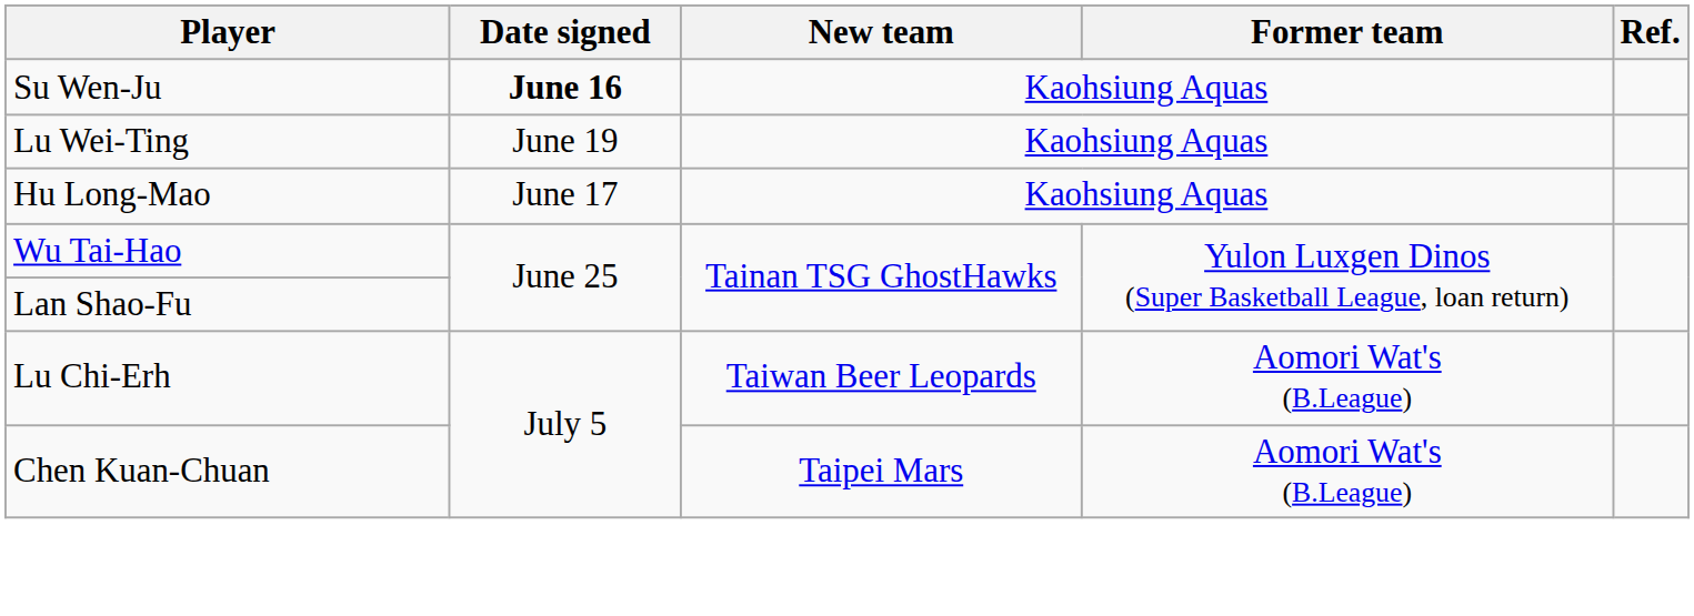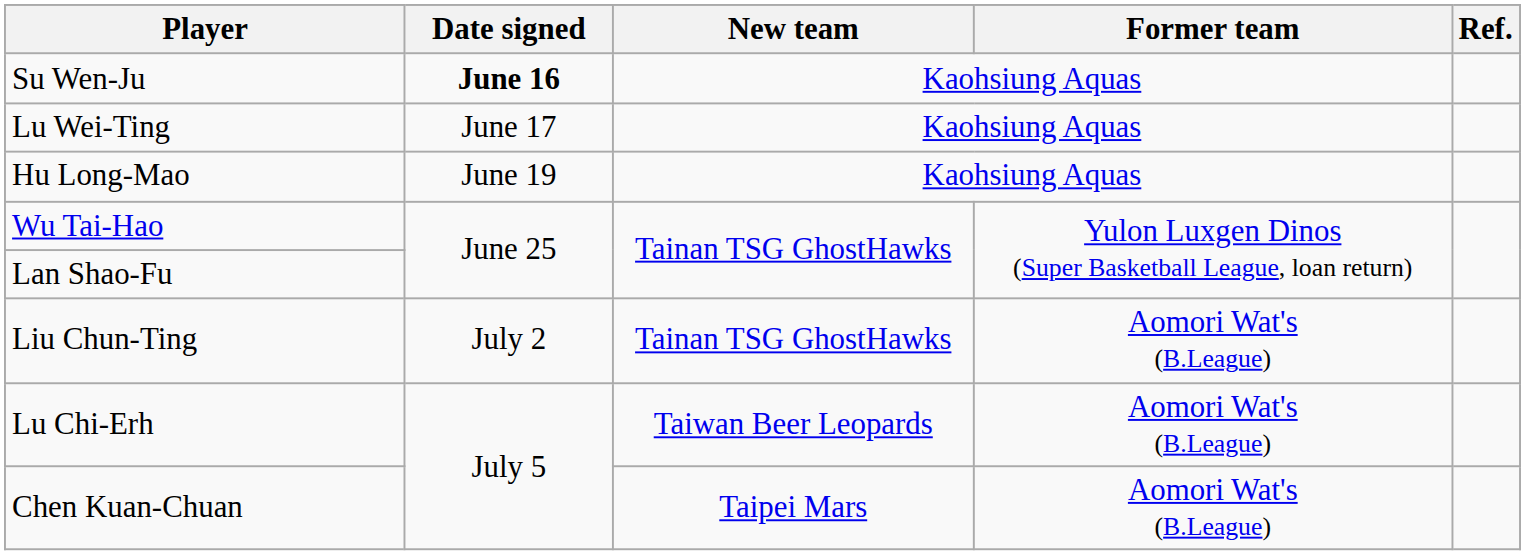 <table class="wikitable sortable">
 <tr>
 <th align="left" style="width:200px">Player</th>
 <th align="center" style="width:100px">Date signed</th>
 <th align="center" style="width:180px">New team</th>
 <th align="center" style="width:240px">Former team</th>
 <th class="unsortable" align="center">Ref.</th>
 </tr>
 <tr>
 <td align="left">Su Wen-Ju</td>
 <td align="center"><strong>June 16</strong></td>
 <td colspan=2 align="center"><a href='#'>Kaohsiung Aquas</a></td>
 <td align="center"></td>
 </tr>
 <tr>
 <td align="left">Lu Wei-Ting</td>
-<td align="center">June 19</td>
+<td align="center">June 17</td>
 <td colspan=2 align="center"><a href='#'>Kaohsiung Aquas</a></td>
 <td align="center"></td>
 </tr>
 <tr>
 <td align="left">Hu Long-Mao</td>
-<td align="center">June 17</td>
+<td align="center">June 19</td>
 <td colspan=2 align="center"><a href='#'>Kaohsiung Aquas</a></td>
 <td align="center"></td>
 </tr>
 <tr>
 <td align="left"><a href='#'>Wu Tai-Hao</a></td>
 <td rowspan=2 align="center">June 25</td>
 <td rowspan=2 align="center"><a href='#'>Tainan TSG GhostHawks</a></td>
 <td rowspan=2 align="center"><a href='#'>Yulon Luxgen Dinos</a><br><small>(<a href='#'>Super Basketball League</a>, loan return)</small></td>
 <td rowspan=2 align="center"></td>
 </tr>
 <tr>
 <td align="left">Lan Shao-Fu</td>
+</tr>
+<tr>
+<td align="left">Liu Chun-Ting</td>
+<td align="center">July 2</td>
+<td align="center"><a href='#'>Tainan TSG GhostHawks</a></td>
+<td align="center"><a href='#'>Aomori Wat's</a><br><small>(<a href='#'>B.League</a>)</small></td>
+<td align="center"></td>
 </tr>
 <tr>
 <td align="left">Lu Chi-Erh</td>
 <td rowspan=2 align="center">July 5</td>
 <td align="center"><a href='#'>Taiwan Beer Leopards</a></td>
 <td align="center"><a href='#'>Aomori Wat's</a><br><small>(<a href='#'>B.League</a>)</small></td>
 <td align="center"></td>
 </tr>
 <tr>
 <td align="left">Chen Kuan-Chuan</td>
 <td align="center"><a href='#'>Taipei Mars</a></td>
 <td align="center"><a href='#'>Aomori Wat's</a><br><small>(<a href='#'>B.League</a>)</small></td>
 <td align="center"></td>
 </tr>
 </table>
